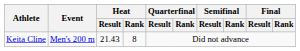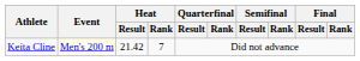 <table class="wikitable" style="font-size:90%">
 <tr>
 <th rowspan="2">Athlete</th>
 <th rowspan="2">Event</th>
 <th colspan="2">Heat</th>
 <th colspan="2">Quarterfinal</th>
 <th colspan="2">Semifinal</th>
 <th colspan="2">Final</th>
 </tr>
 <tr style="font-size:95%">
 <th>Result</th>
 <th>Rank</th>
 <th>Result</th>
 <th>Rank</th>
 <th>Result</th>
 <th>Rank</th>
 <th>Result</th>
 <th>Rank</th>
 </tr>
 <tr align=center>
 <td align=left><a href='#'>Keita Cline</a></td>
-<td align=left><a href='#'>Men's 200 m</a></td>
-<td>21.43</td>
-<td>8</td>
+<td align=left style="background: lightyellow;"><a href='#'>Men's 200 m</a></td>
+<td>21.42</td>
+<td>7</td>
 <td colspan=6>Did not advance</td>
 </tr>
 </table>
